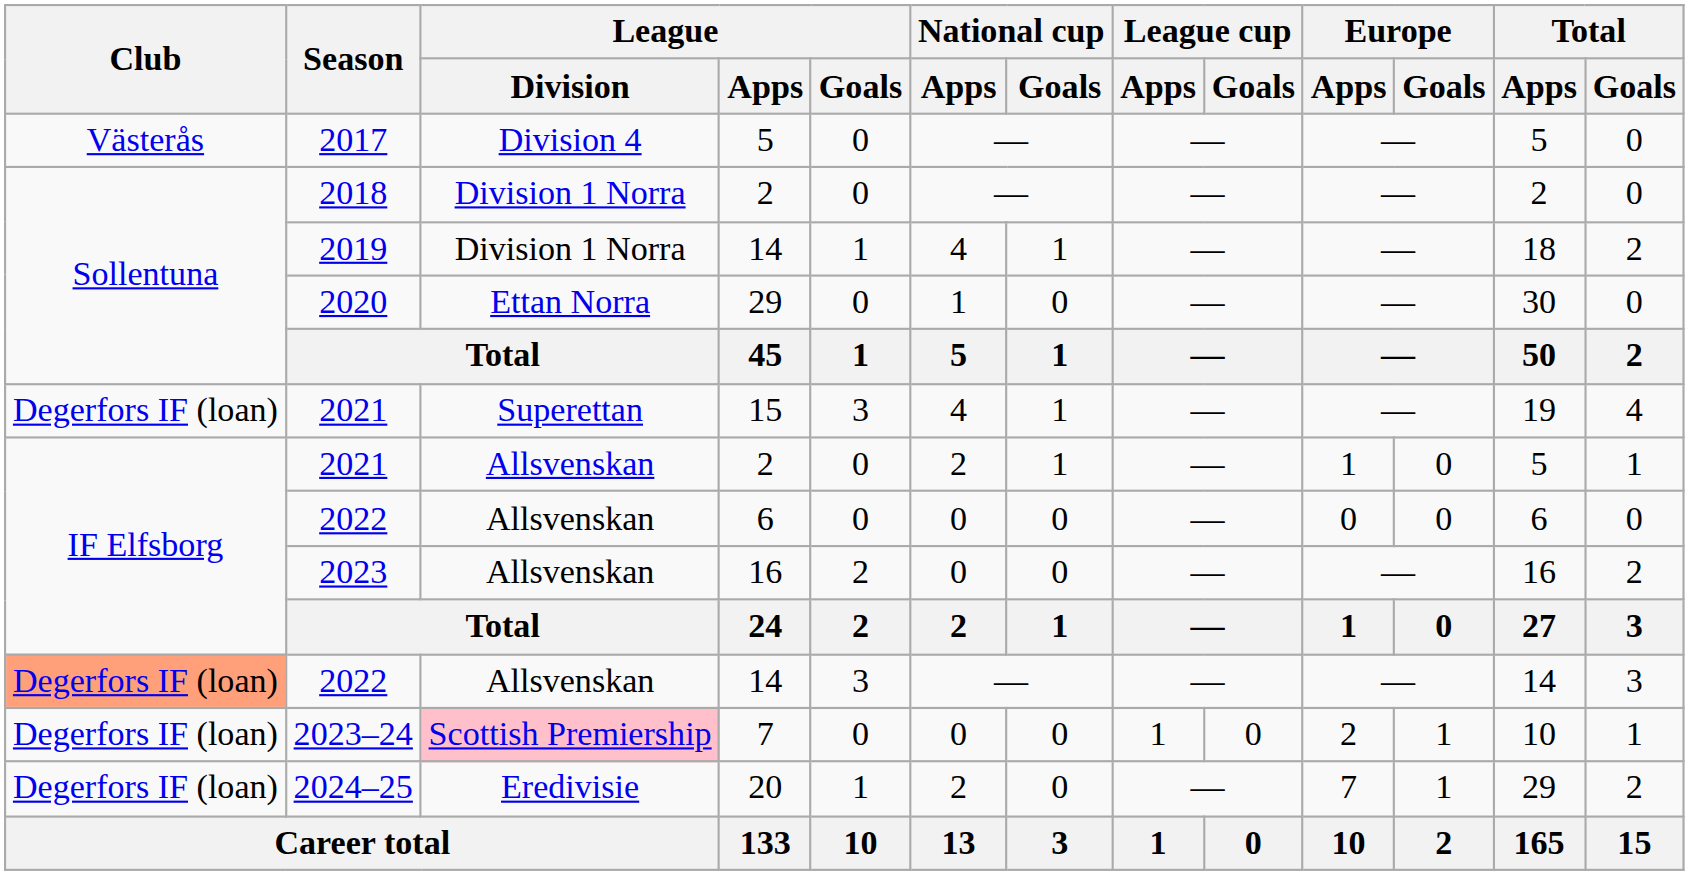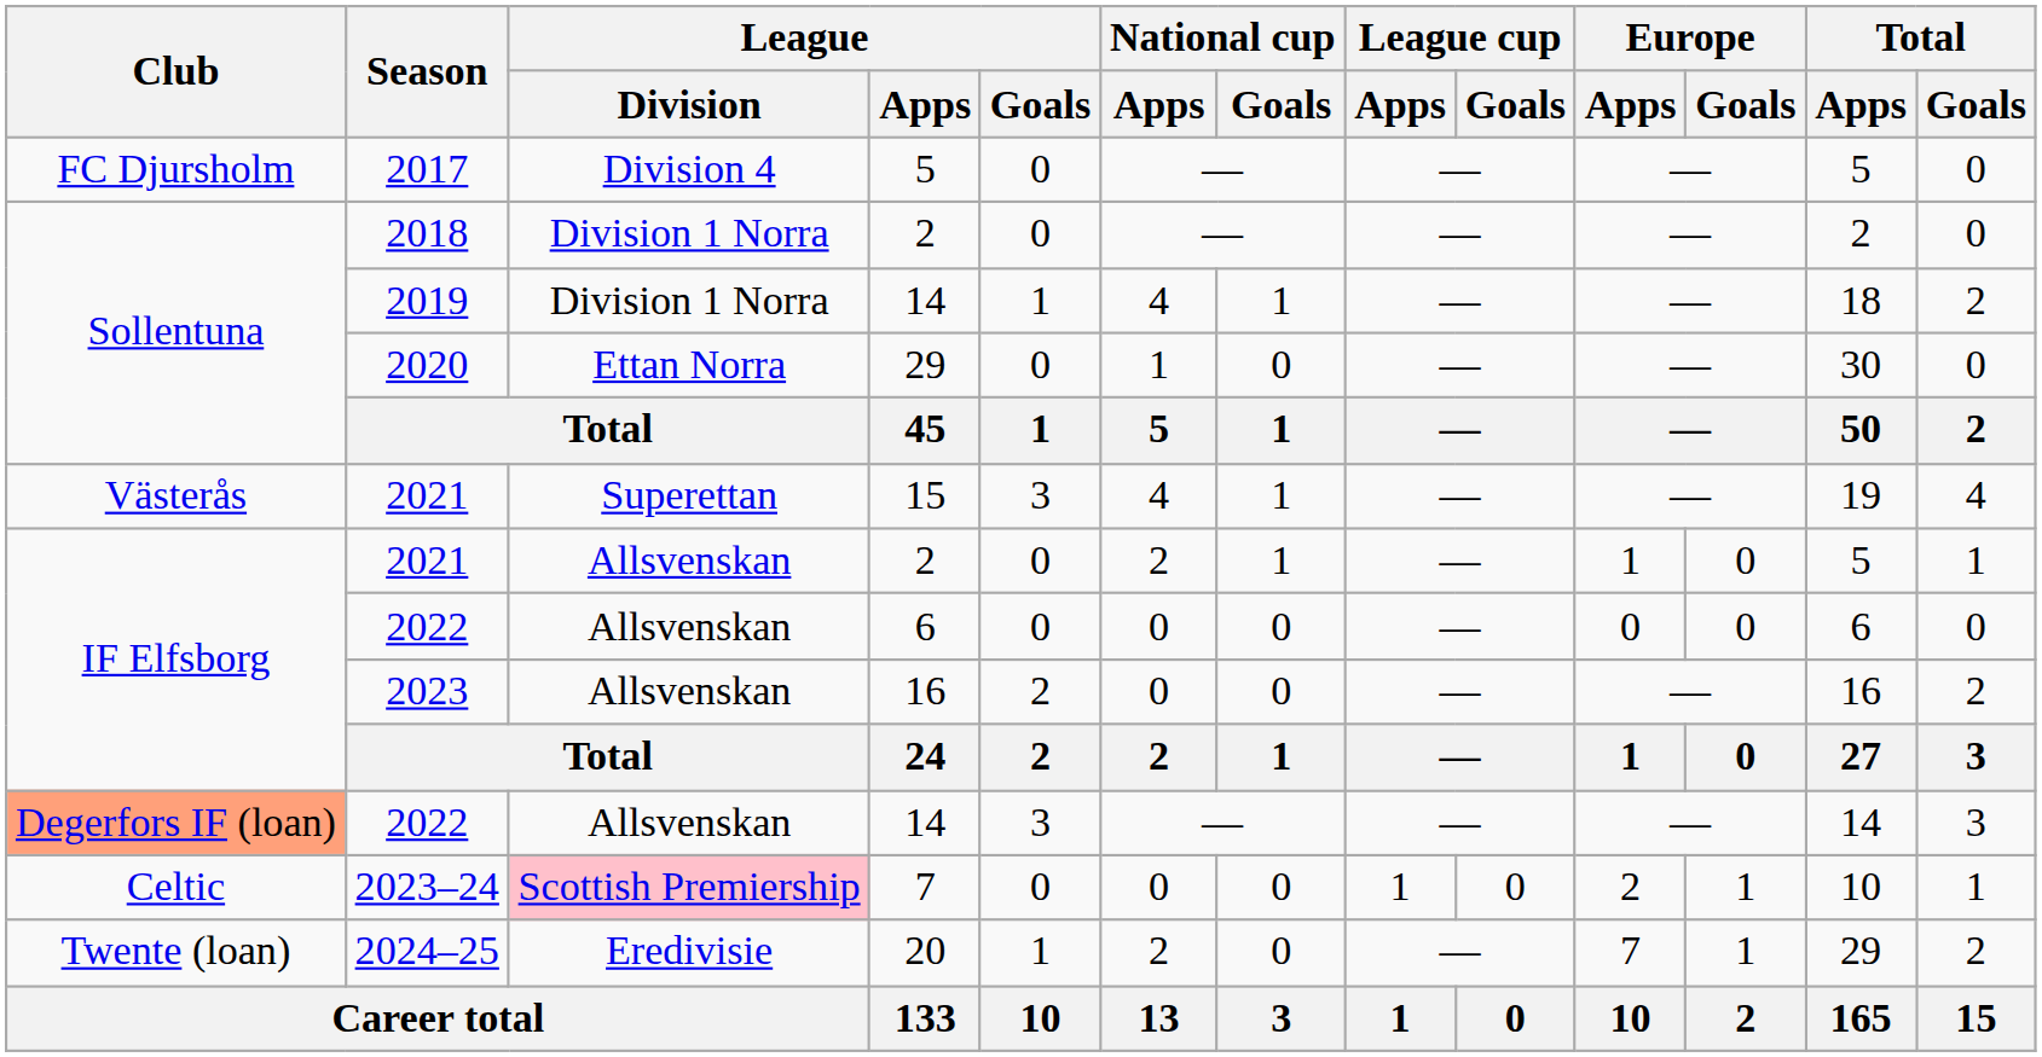 <table class="wikitable" style="text-align:center">
 <tr>
 <th rowspan="2">Club</th>
 <th rowspan="2">Season</th>
 <th colspan="3">League</th>
 <th colspan="2">National cup</th>
 <th colspan="2">League cup</th>
 <th colspan="2">Europe</th>
 <th colspan="2">Total</th>
 </tr>
 <tr>
 <th>Division</th>
 <th>Apps</th>
 <th>Goals</th>
 <th>Apps</th>
 <th>Goals</th>
 <th>Apps</th>
 <th>Goals</th>
 <th>Apps</th>
 <th>Goals</th>
 <th>Apps</th>
 <th>Goals</th>
 </tr>
 <tr>
-<td><a href='#'>Västerås</a></td>
+<td><a href='#'>FC Djursholm</a></td>
 <td><a href='#'>2017</a></td>
 <td><a href='#'>Division 4</a></td>
 <td>5</td>
 <td>0</td>
 <td colspan="2">—</td>
 <td colspan="2">—</td>
 <td colspan="2">—</td>
 <td>5</td>
 <td>0</td>
 </tr>
 <tr>
 <td rowspan="4"><a href='#'>Sollentuna</a></td>
 <td><a href='#'>2018</a></td>
 <td><a href='#'>Division 1 Norra</a></td>
 <td>2</td>
 <td>0</td>
 <td colspan="2">—</td>
 <td colspan="2">—</td>
 <td colspan="2">—</td>
 <td>2</td>
 <td>0</td>
 </tr>
 <tr>
 <td><a href='#'>2019</a></td>
 <td>Division 1 Norra</td>
 <td>14</td>
 <td>1</td>
 <td>4</td>
 <td>1</td>
 <td colspan="2">—</td>
 <td colspan="2">—</td>
 <td>18</td>
 <td>2</td>
 </tr>
 <tr>
 <td><a href='#'>2020</a></td>
 <td><a href='#'>Ettan Norra</a></td>
 <td>29</td>
 <td>0</td>
 <td>1</td>
 <td>0</td>
 <td colspan="2">—</td>
 <td colspan="2">—</td>
 <td>30</td>
 <td>0</td>
 </tr>
 <tr>
 <th colspan="2">Total</th>
 <th>45</th>
 <th>1</th>
 <th>5</th>
 <th>1</th>
 <th colspan="2">—</th>
 <th colspan="2">—</th>
 <th>50</th>
 <th>2</th>
 </tr>
 <tr>
-<td><a href='#'>Degerfors IF</a> (loan)</td>
+<td><a href='#'>Västerås</a></td>
 <td><a href='#'>2021</a></td>
 <td><a href='#'>Superettan</a></td>
 <td>15</td>
 <td>3</td>
 <td>4</td>
 <td>1</td>
 <td colspan="2">—</td>
 <td colspan="2">—</td>
 <td>19</td>
 <td>4</td>
 </tr>
 <tr>
 <td rowspan="4"><a href='#'>IF Elfsborg</a></td>
 <td><a href='#'>2021</a></td>
 <td><a href='#'>Allsvenskan</a></td>
 <td>2</td>
 <td>0</td>
 <td>2</td>
 <td>1</td>
 <td colspan="2">—</td>
 <td>1</td>
 <td>0</td>
 <td>5</td>
 <td>1</td>
 </tr>
 <tr>
 <td><a href='#'>2022</a></td>
 <td>Allsvenskan</td>
 <td>6</td>
 <td>0</td>
 <td>0</td>
 <td>0</td>
 <td colspan="2">—</td>
 <td>0</td>
 <td>0</td>
 <td>6</td>
 <td>0</td>
 </tr>
 <tr>
 <td><a href='#'>2023</a></td>
 <td>Allsvenskan</td>
 <td>16</td>
 <td>2</td>
 <td>0</td>
 <td>0</td>
 <td colspan="2">—</td>
 <td colspan="2">—</td>
 <td>16</td>
 <td>2</td>
 </tr>
 <tr>
 <th colspan="2">Total</th>
 <th>24</th>
 <th>2</th>
 <th>2</th>
 <th>1</th>
 <th colspan="2">—</th>
 <th>1</th>
 <th>0</th>
 <th>27</th>
 <th>3</th>
 </tr>
 <tr>
 <td style="background: lightsalmon;"><a href='#'>Degerfors IF</a> (loan)</td>
 <td><a href='#'>2022</a></td>
 <td>Allsvenskan</td>
 <td>14</td>
 <td>3</td>
 <td colspan="2">—</td>
 <td colspan="2">—</td>
 <td colspan="2">—</td>
 <td>14</td>
 <td>3</td>
 </tr>
 <tr>
-<td><a href='#'>Degerfors IF</a> (loan)</td>
+<td><a href='#'>Celtic</a></td>
 <td><a href='#'>2023–24</a></td>
 <td style="background: pink;"><a href='#'>Scottish Premiership</a></td>
 <td>7</td>
 <td>0</td>
 <td>0</td>
 <td>0</td>
 <td>1</td>
 <td>0</td>
 <td>2</td>
 <td>1</td>
 <td>10</td>
 <td>1</td>
 </tr>
 <tr>
-<td><a href='#'>Degerfors IF</a> (loan)</td>
+<td><a href='#'>Twente</a> (loan)</td>
 <td><a href='#'>2024–25</a></td>
 <td><a href='#'>Eredivisie</a></td>
 <td>20</td>
 <td>1</td>
 <td>2</td>
 <td>0</td>
 <td colspan="2">—</td>
 <td>7</td>
 <td>1</td>
 <td>29</td>
 <td>2</td>
 </tr>
 <tr>
 <th colspan="3">Career total</th>
 <th>133</th>
 <th>10</th>
 <th>13</th>
 <th>3</th>
 <th>1</th>
 <th>0</th>
 <th>10</th>
 <th>2</th>
 <th>165</th>
 <th>15</th>
 </tr>
 </table>
